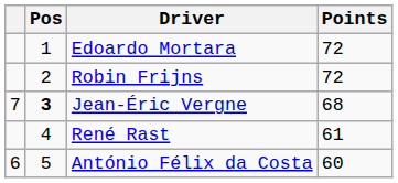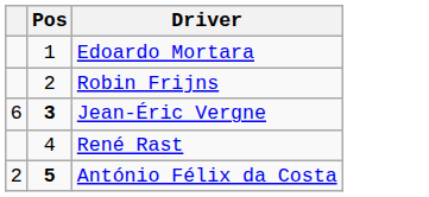 <table class="wikitable" style="font-size: 85%;">
 <tr>
 <th></th>
 <th>Pos</th>
 <th>Driver</th>
-<th>Points</th>
 </tr>
 <tr>
 <td align="left"></td>
 <td align="center">1</td>
 <td> <a href='#'>Edoardo Mortara</a></td>
-<td align="left">72</td>
 </tr>
 <tr>
 <td align="left"></td>
 <td align="center">2</td>
 <td> <a href='#'>Robin Frijns</a></td>
-<td align="left">72</td>
 </tr>
 <tr>
-<td align="left"> 7</td>
+<td align="left"> 6</td>
 <td align="center"><strong>3</strong></td>
 <td> <a href='#'>Jean-Éric Vergne</a></td>
-<td align="left">68</td>
 </tr>
 <tr>
 <td align="left"></td>
 <td align="center">4</td>
 <td> <a href='#'>René Rast</a></td>
-<td align="left">61</td>
 </tr>
 <tr>
-<td align="left"> 6</td>
-<td align="center">5</td>
+<td align="left"> 2</td>
+<td align="center"><strong>5</strong></td>
 <td> <a href='#'>António Félix da Costa</a></td>
-<td align="left">60</td>
 </tr>
 </table>
